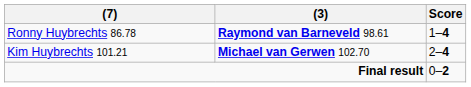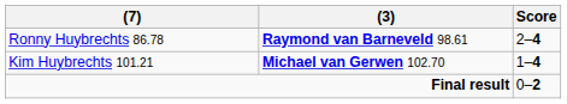 <table class="wikitable">
 <tr>
 <th width=270> (7)</th>
 <th width=270><strong></strong> (3)</th>
 <th>Score</th>
 </tr>
 <tr>
 <td><a href='#'>Ronny Huybrechts</a> <small><span>86.78</span></small></td>
 <td><strong><a href='#'>Raymond van Barneveld</a></strong> <small><span>98.61</span></small></td>
-<td>1–<strong>4</strong></td>
+<td>2–<strong>4</strong></td>
 </tr>
 <tr>
 <td><a href='#'>Kim Huybrechts</a> <small><span>101.21</span></small></td>
 <td><strong><a href='#'>Michael van Gerwen</a></strong> <small><span>102.70</span></small></td>
-<td>2–<strong>4</strong></td>
+<td>1–<strong>4</strong></td>
 </tr>
 <tr>
 <td colspan="2" align="right"><strong>Final result</strong></td>
 <td>0–<strong>2</strong></td>
 </tr>
 </table>
